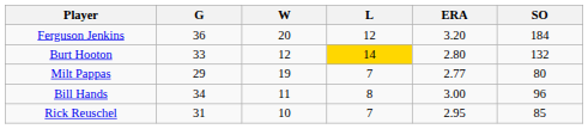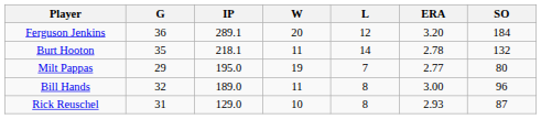 <table class="wikitable sortable">
 <tr>
 <th bgcolor="#DDDDFF" width="16%">Player</th>
 <th bgcolor="#DDDDFF" width="9%">G</th>
+<th bgcolor="#DDDDFF" width="9%">IP</th>
 <th bgcolor="#DDDDFF" width="9%">W</th>
 <th bgcolor="#DDDDFF" width="9%">L</th>
 <th bgcolor="#DDDDFF" width="9%">ERA</th>
 <th bgcolor="#DDDDFF" width="9%">SO</th>
 </tr>
 <tr align="center">
 <td><a href='#'>Ferguson Jenkins</a></td>
 <td>36</td>
+<td>289.1</td>
 <td>20</td>
 <td>12</td>
 <td>3.20</td>
 <td>184</td>
 </tr>
 <tr align="center">
 <td><a href='#'>Burt Hooton</a></td>
-<td>33</td>
-<td>12</td>
-<td style="background: gold;">14</td>
-<td>2.80</td>
+<td>35</td>
+<td>218.1</td>
+<td>11</td>
+<td>14</td>
+<td>2.78</td>
 <td>132</td>
 </tr>
 <tr align="center">
 <td><a href='#'>Milt Pappas</a></td>
 <td>29</td>
+<td>195.0</td>
 <td>19</td>
 <td>7</td>
 <td>2.77</td>
 <td>80</td>
 </tr>
 <tr align="center">
 <td><a href='#'>Bill Hands</a></td>
-<td>34</td>
+<td>32</td>
+<td>189.0</td>
 <td>11</td>
 <td>8</td>
 <td>3.00</td>
 <td>96</td>
 </tr>
 <tr align="center">
 <td><a href='#'>Rick Reuschel</a></td>
 <td>31</td>
+<td>129.0</td>
 <td>10</td>
-<td>7</td>
-<td>2.95</td>
-<td>85</td>
+<td>8</td>
+<td>2.93</td>
+<td>87</td>
 </tr>
 </table>
